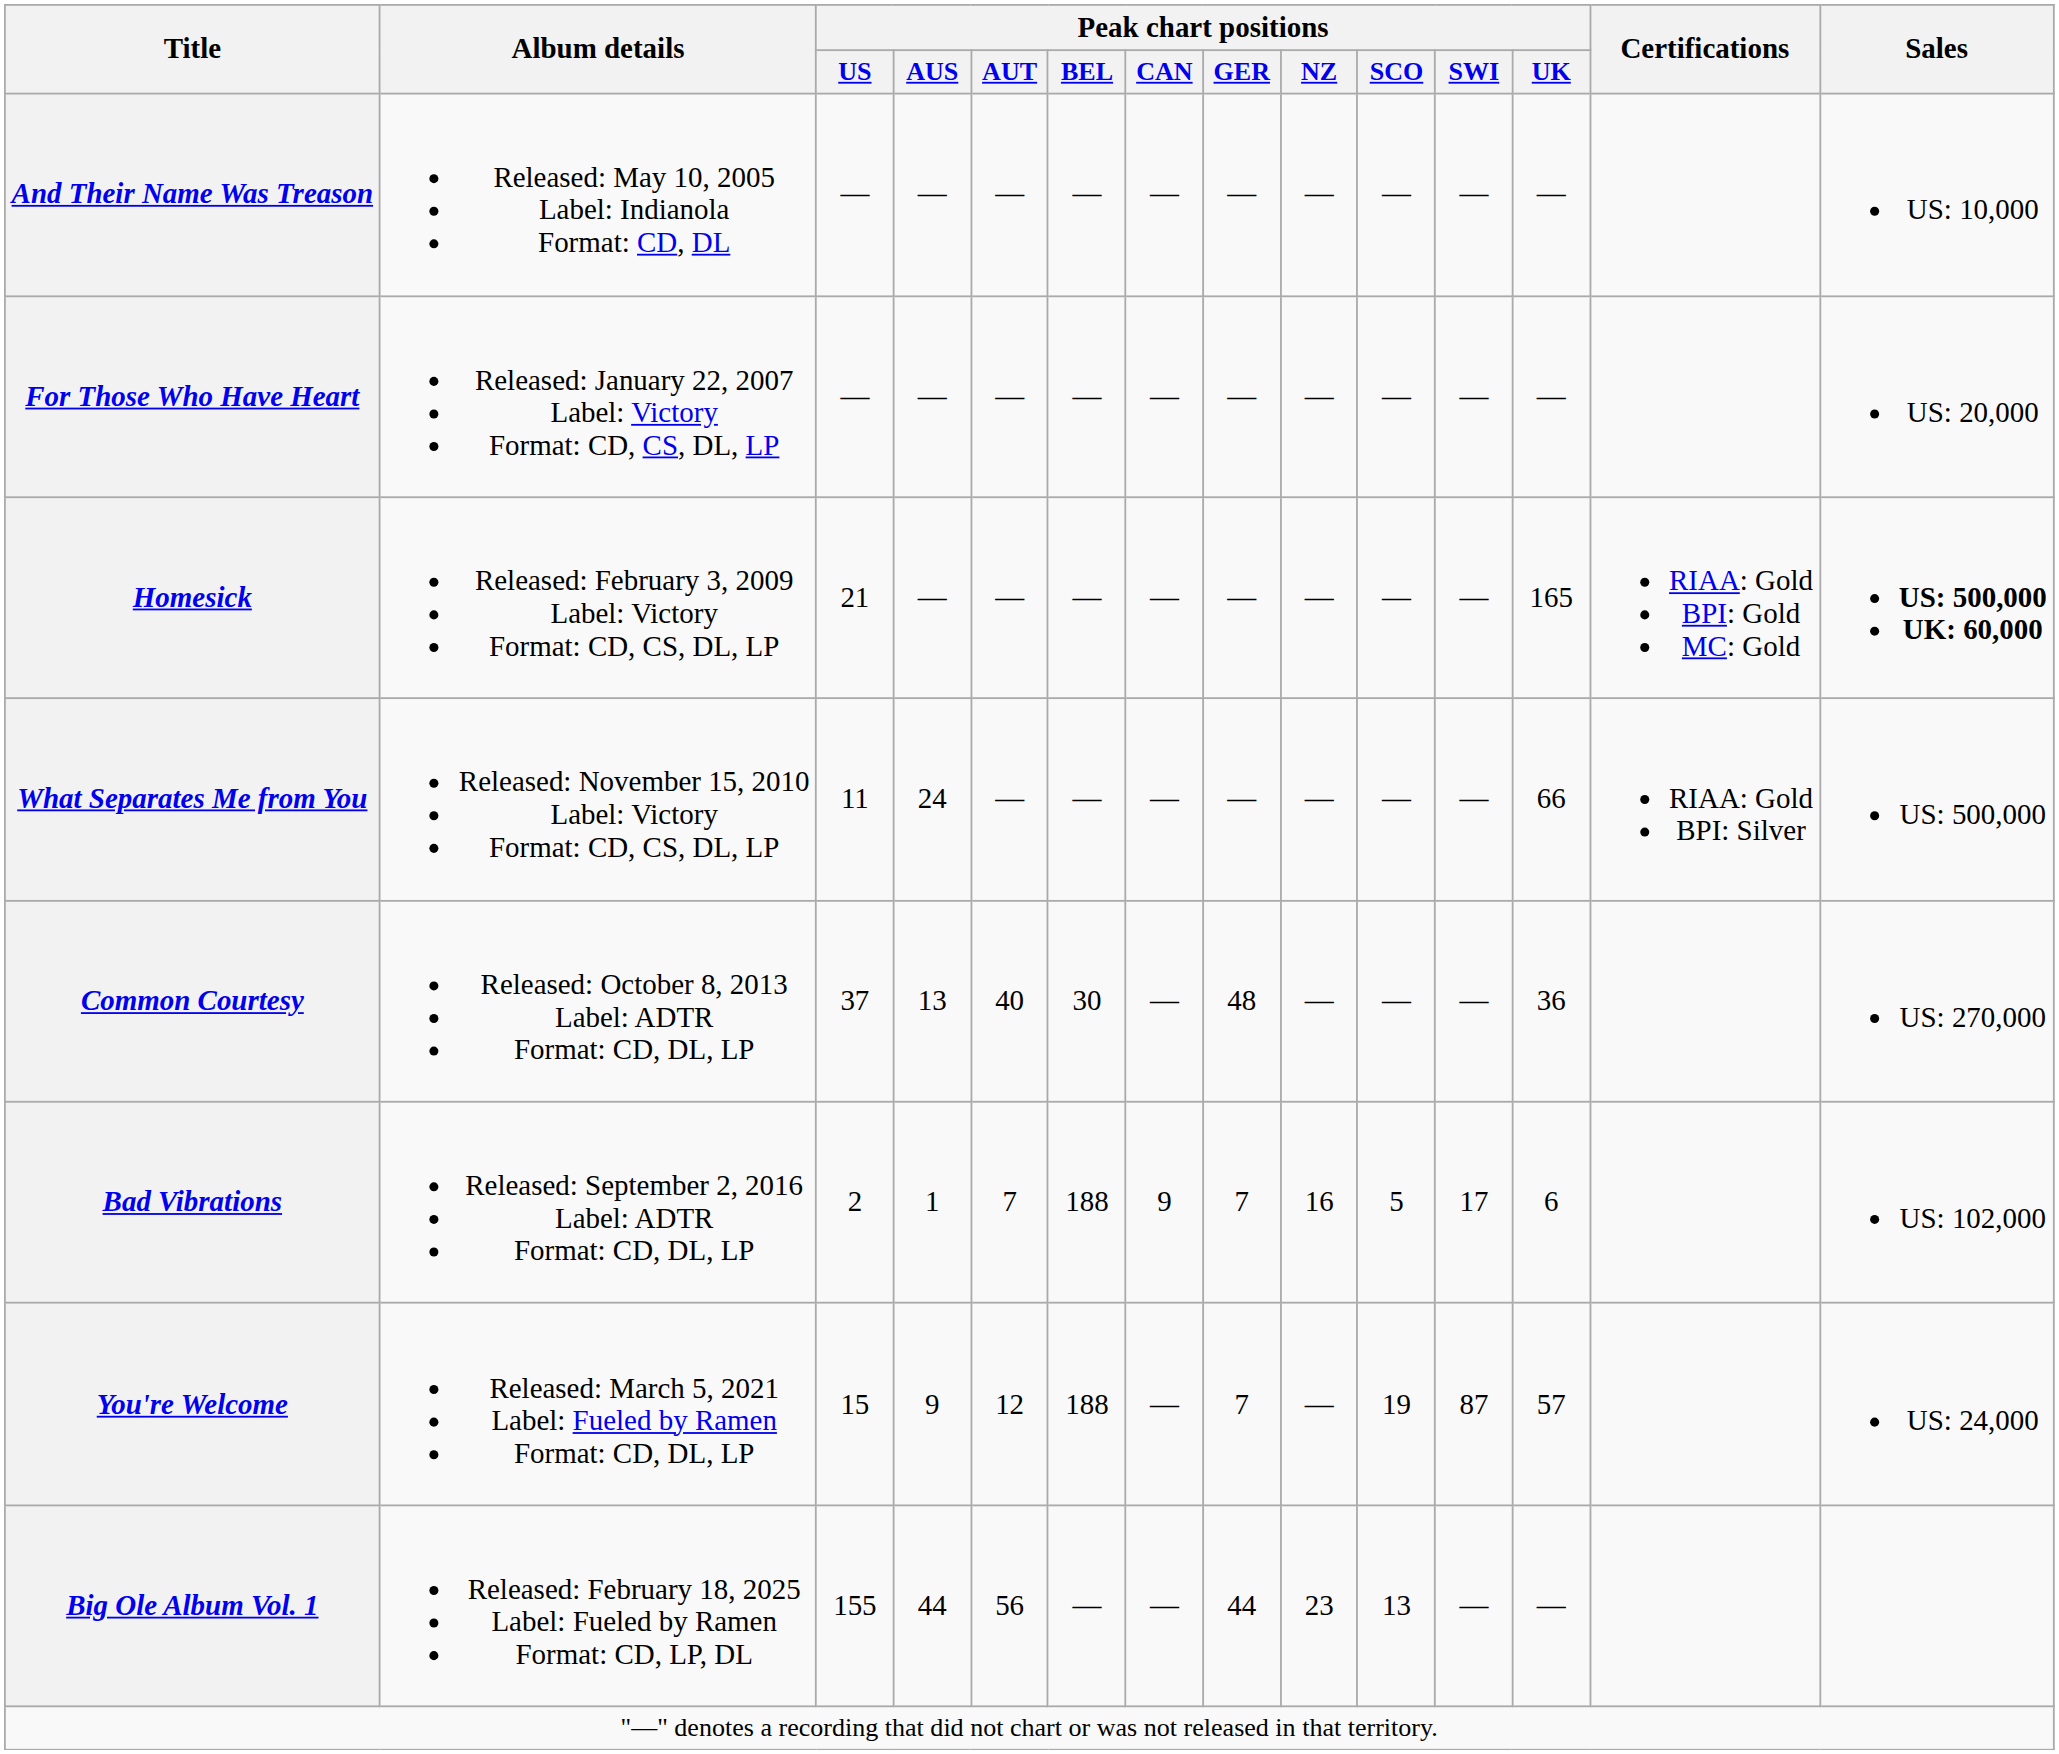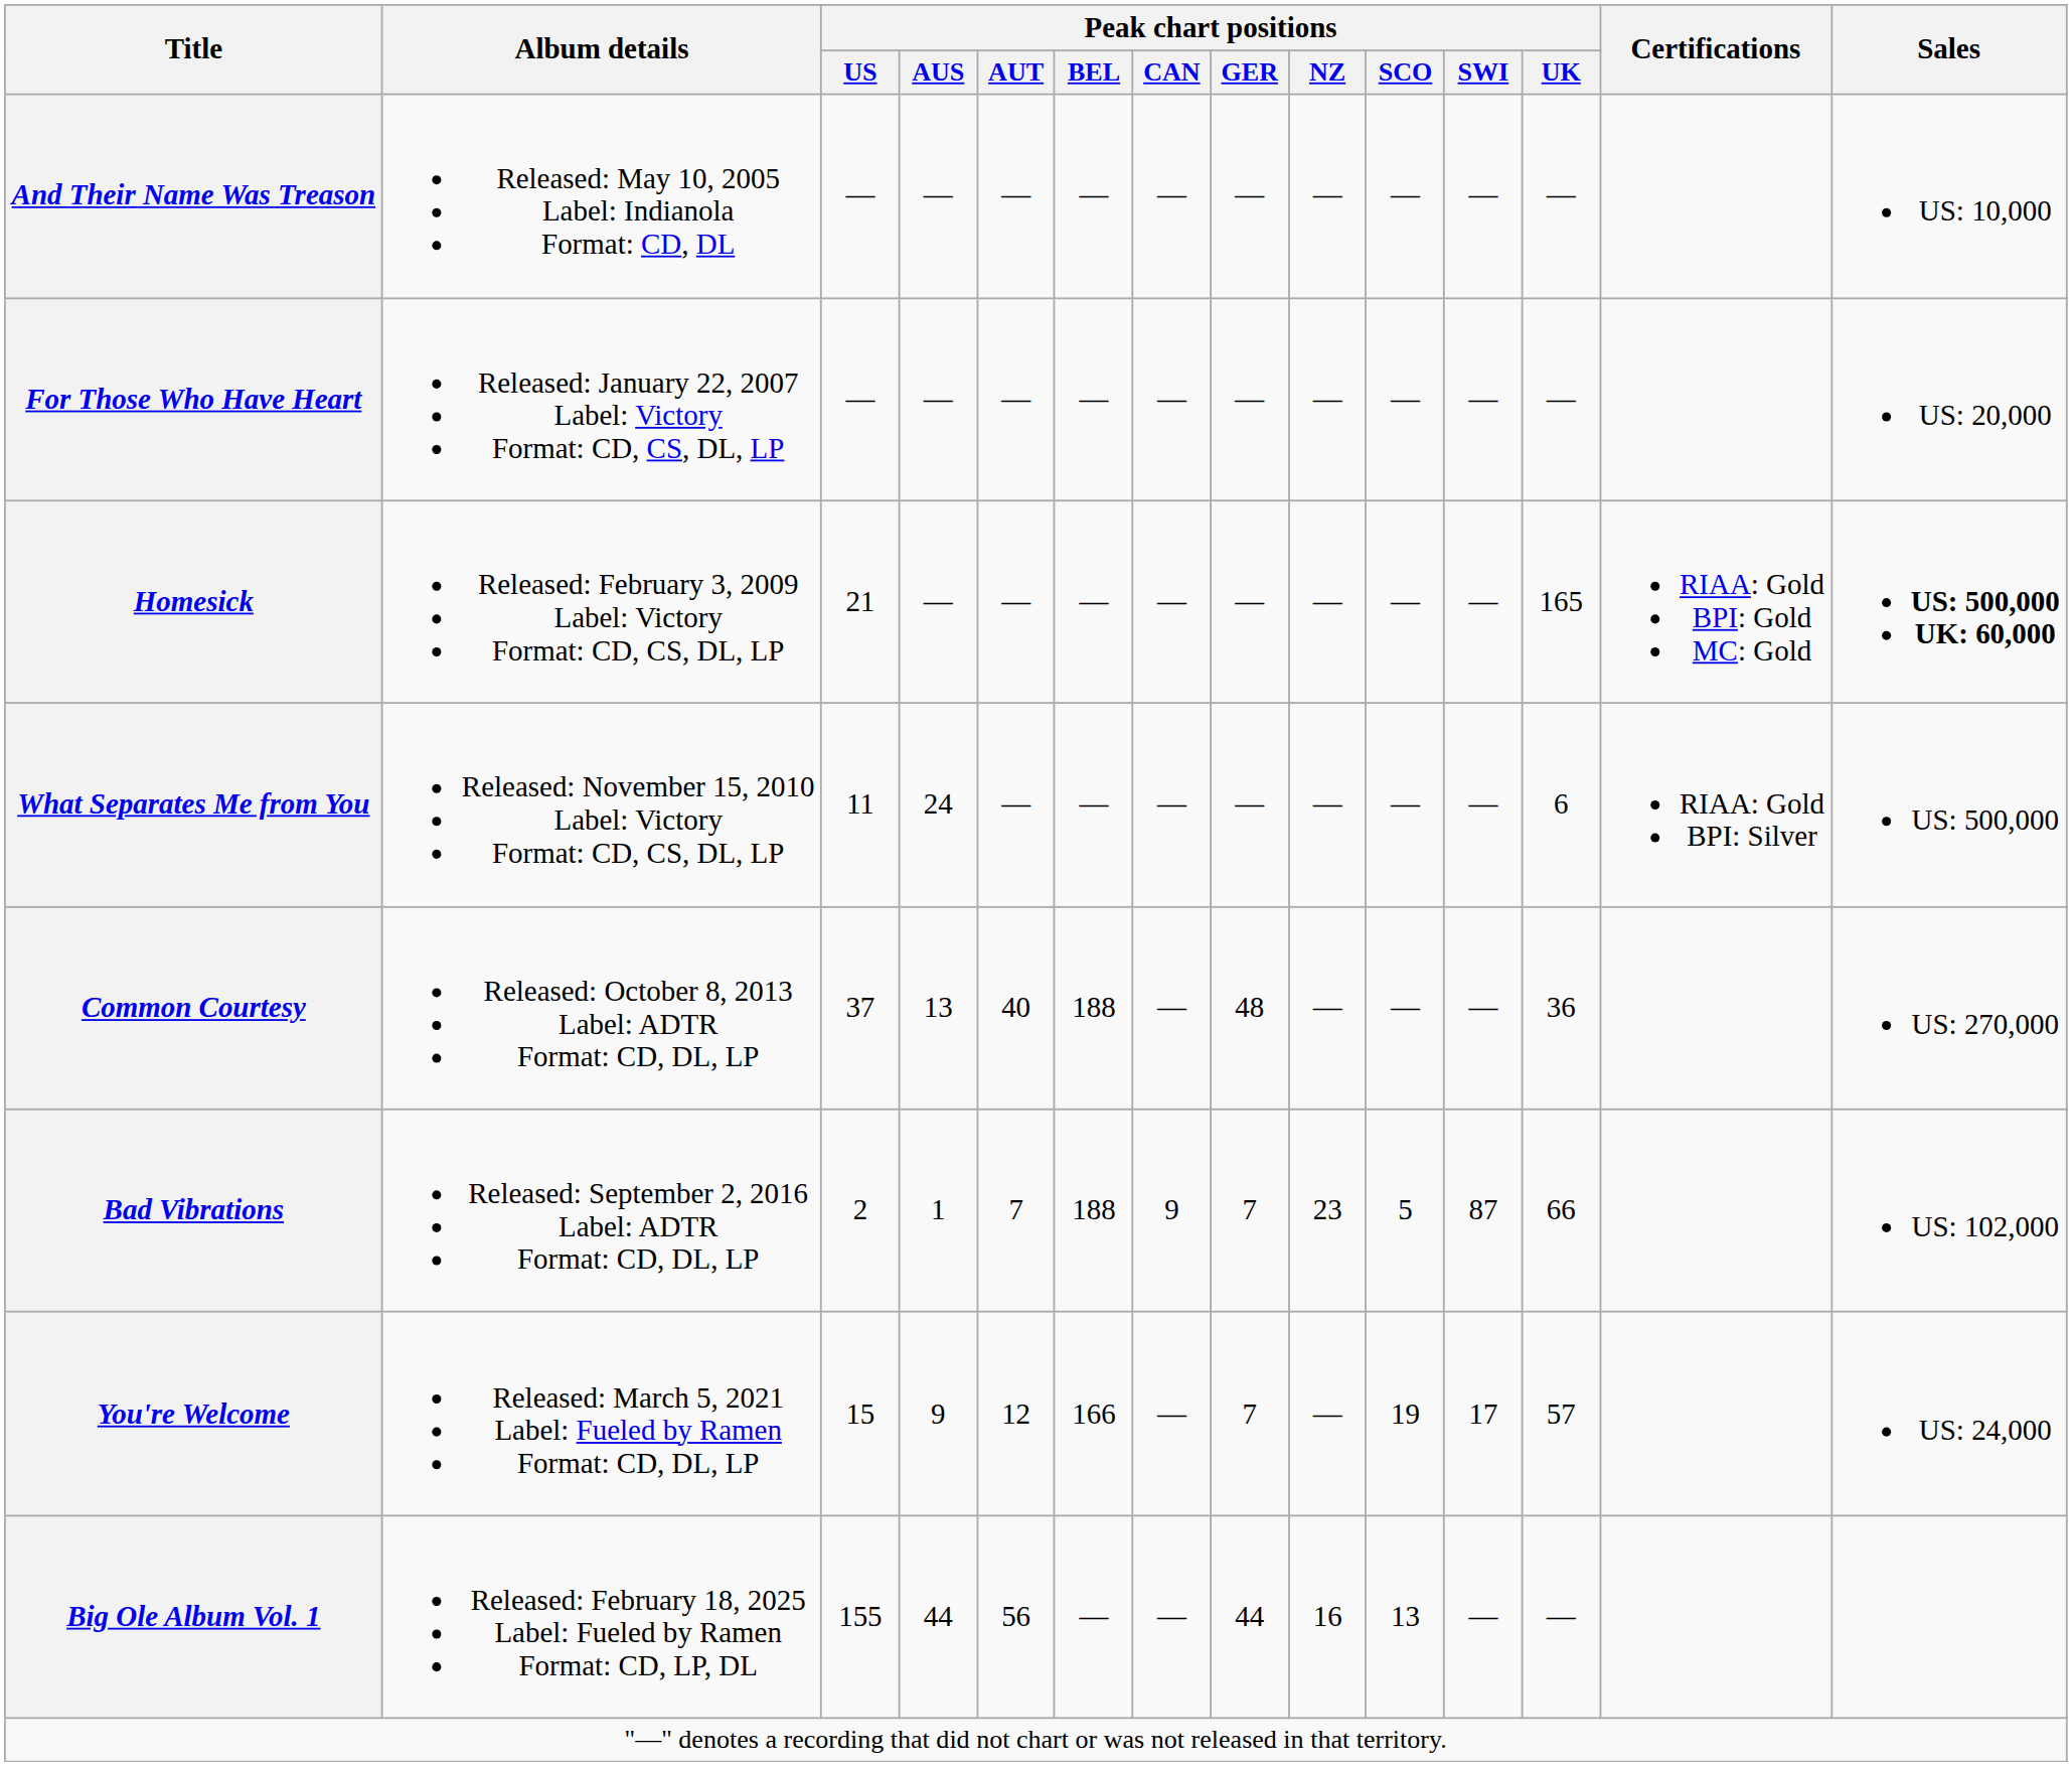 <table class="wikitable plainrowheaders" style="text-align:center;">
 <tr>
 <th scope="col" rowspan="2">Title</th>
 <th scope="col" rowspan="2">Album details</th>
 <th scope="col" colspan="10">Peak chart positions</th>
 <th scope="col" rowspan="2">Certifications</th>
 <th scope="col" rowspan="2">Sales</th>
 </tr>
 <tr>
 <th scope="col" style="width:2.5em;font-size:90%;"><a href='#'>US</a><br></th>
 <th scope="col" style="width:2.5em;font-size:90%;"><a href='#'>AUS</a><br></th>
 <th scope="col" style="width:2.5em;font-size:90%;"><a href='#'>AUT</a><br></th>
 <th scope="col" style="width:2.5em;font-size:90%;"><a href='#'>BEL</a><br></th>
 <th scope="col" style="width:2.5em;font-size:90%;"><a href='#'>CAN</a><br></th>
 <th scope="col" style="width:2.5em;font-size:90%;"><a href='#'>GER</a><br></th>
 <th scope="col" style="width:2.5em;font-size:90%;"><a href='#'>NZ</a><br></th>
 <th scope="col" style="width:2.5em;font-size:90%;"><a href='#'>SCO</a><br></th>
 <th scope="col" style="width:2.5em;font-size:90%;"><a href='#'>SWI</a><br></th>
 <th scope="col" style="width:2.5em;font-size:90%;"><a href='#'>UK</a><br></th>
 </tr>
 <tr>
 <th scope="row"><em><a href='#'>And Their Name Was Treason</a></em></th>
 <td><br><ul><li>Released: May 10, 2005</li><li>Label: Indianola</li><li>Format: <a href='#'>CD</a>, <a href='#'>DL</a></li></ul></td>
 <td>—</td>
 <td>—</td>
 <td>—</td>
 <td>—</td>
 <td>—</td>
 <td>—</td>
 <td>—</td>
 <td>—</td>
 <td>—</td>
 <td>—</td>
 <td></td>
 <td><br><ul><li>US: 10,000</li></ul></td>
 </tr>
 <tr>
 <th scope="row"><em><a href='#'>For Those Who Have Heart</a></em></th>
 <td><br><ul><li>Released: January 22, 2007</li><li>Label: <a href='#'>Victory</a></li><li>Format: CD, <a href='#'>CS</a>, DL, <a href='#'>LP</a></li></ul></td>
 <td>—</td>
 <td>—</td>
 <td>—</td>
 <td>—</td>
 <td>—</td>
 <td>—</td>
 <td>—</td>
 <td>—</td>
 <td>—</td>
 <td>—</td>
 <td></td>
 <td><br><ul><li>US: 20,000</li></ul></td>
 </tr>
 <tr>
 <th scope="row"><em><a href='#'>Homesick</a></em></th>
 <td><br><ul><li>Released: February 3, 2009</li><li>Label: Victory</li><li>Format: CD, CS, DL, LP</li></ul></td>
 <td>21</td>
 <td>—</td>
 <td>—</td>
 <td>—</td>
 <td>—</td>
 <td>—</td>
 <td>—</td>
 <td>—</td>
 <td>—</td>
 <td>165</td>
 <td><br><ul><li><a href='#'>RIAA</a>: Gold</li><li><a href='#'>BPI</a>: Gold</li><li><a href='#'>MC</a>: Gold</li></ul></td>
 <td><strong><br><ul><li>US: 500,000</li><li>UK: 60,000</li></ul></strong></td>
 </tr>
 <tr>
 <th scope="row"><em><a href='#'>What Separates Me from You</a></em></th>
 <td><br><ul><li>Released: November 15, 2010</li><li>Label: Victory</li><li>Format: CD, CS, DL, LP</li></ul></td>
 <td>11</td>
 <td>24</td>
 <td>—</td>
 <td>—</td>
 <td>—</td>
 <td>—</td>
 <td>—</td>
 <td>—</td>
 <td>—</td>
-<td>66</td>
+<td>6</td>
 <td><br><ul><li>RIAA: Gold</li><li>BPI: Silver</li></ul></td>
 <td><br><ul><li>US: 500,000</li></ul></td>
 </tr>
 <tr>
 <th scope="row"><em><a href='#'>Common Courtesy</a></em></th>
 <td><br><ul><li>Released: October 8, 2013</li><li>Label: ADTR</li><li>Format: CD, DL, LP</li></ul></td>
 <td>37</td>
 <td>13</td>
 <td>40</td>
-<td>30</td>
+<td>188</td>
 <td>—</td>
 <td>48</td>
 <td>—</td>
 <td>—</td>
 <td>—</td>
 <td>36</td>
 <td></td>
 <td><br><ul><li>US: 270,000</li></ul></td>
 </tr>
 <tr>
 <th scope="row"><em><a href='#'>Bad Vibrations</a></em></th>
 <td><br><ul><li>Released: September 2, 2016</li><li>Label: ADTR</li><li>Format: CD, DL, LP</li></ul></td>
 <td>2</td>
 <td>1</td>
 <td>7</td>
 <td>188</td>
 <td>9</td>
 <td>7</td>
-<td>16</td>
+<td>23</td>
 <td>5</td>
-<td>17</td>
-<td>6</td>
+<td>87</td>
+<td>66</td>
 <td></td>
 <td><br><ul><li>US: 102,000</li></ul></td>
 </tr>
 <tr>
 <th scope="row"><em><a href='#'>You're Welcome</a></em></th>
 <td><br><ul><li>Released: March 5, 2021</li><li>Label: <a href='#'>Fueled by Ramen</a></li><li>Format: CD, DL, LP</li></ul></td>
 <td>15</td>
 <td>9</td>
 <td>12</td>
-<td>188</td>
+<td>166</td>
 <td>—</td>
 <td>7</td>
 <td>—</td>
 <td>19</td>
-<td>87</td>
+<td>17</td>
 <td>57</td>
 <td></td>
 <td><br><ul><li>US: 24,000</li></ul></td>
 </tr>
 <tr>
 <th scope="row"><em><a href='#'>Big Ole Album Vol. 1</a></em></th>
 <td><br><ul><li>Released: February 18, 2025</li><li>Label: Fueled by Ramen</li><li>Format: CD, LP, DL</li></ul></td>
 <td>155</td>
 <td>44</td>
 <td>56</td>
 <td>—</td>
 <td>—</td>
 <td>44</td>
-<td>23</td>
+<td>16</td>
 <td>13</td>
 <td>—</td>
 <td>—</td>
 <td></td>
 <td></td>
 </tr>
 <tr>
 <td colspan="15" style="font-size:90%">"—" denotes a recording that did not chart or was not released in that territory.</td>
 </tr>
 </table>
